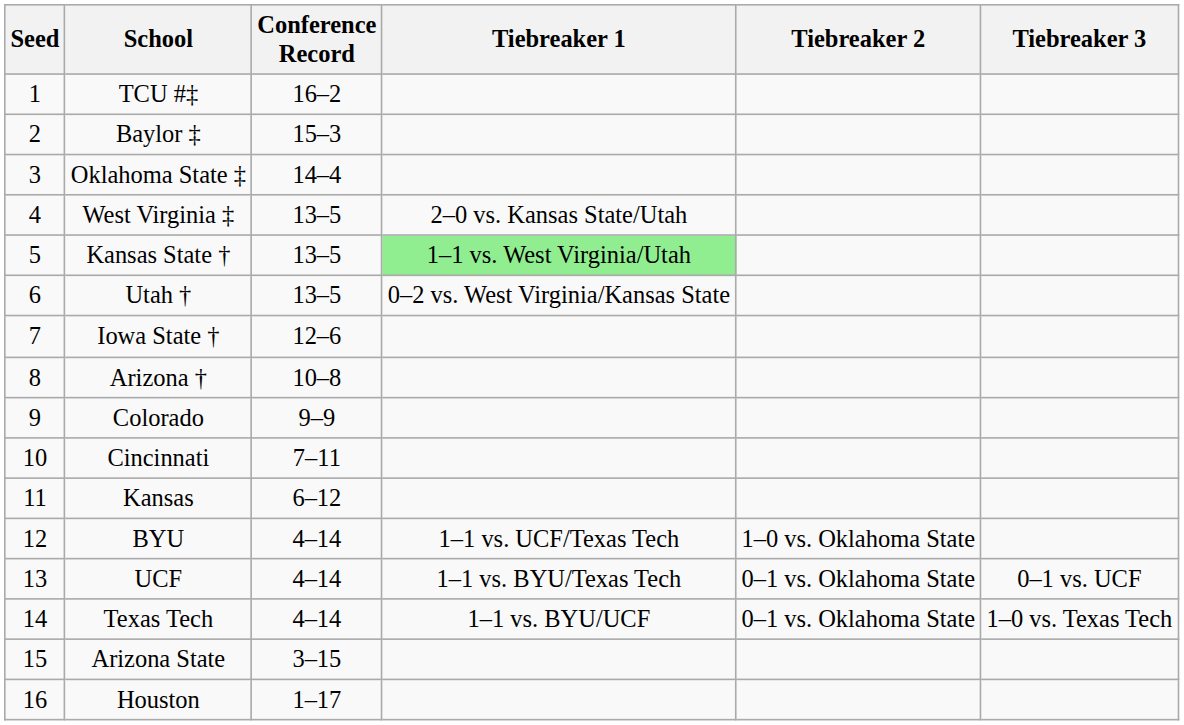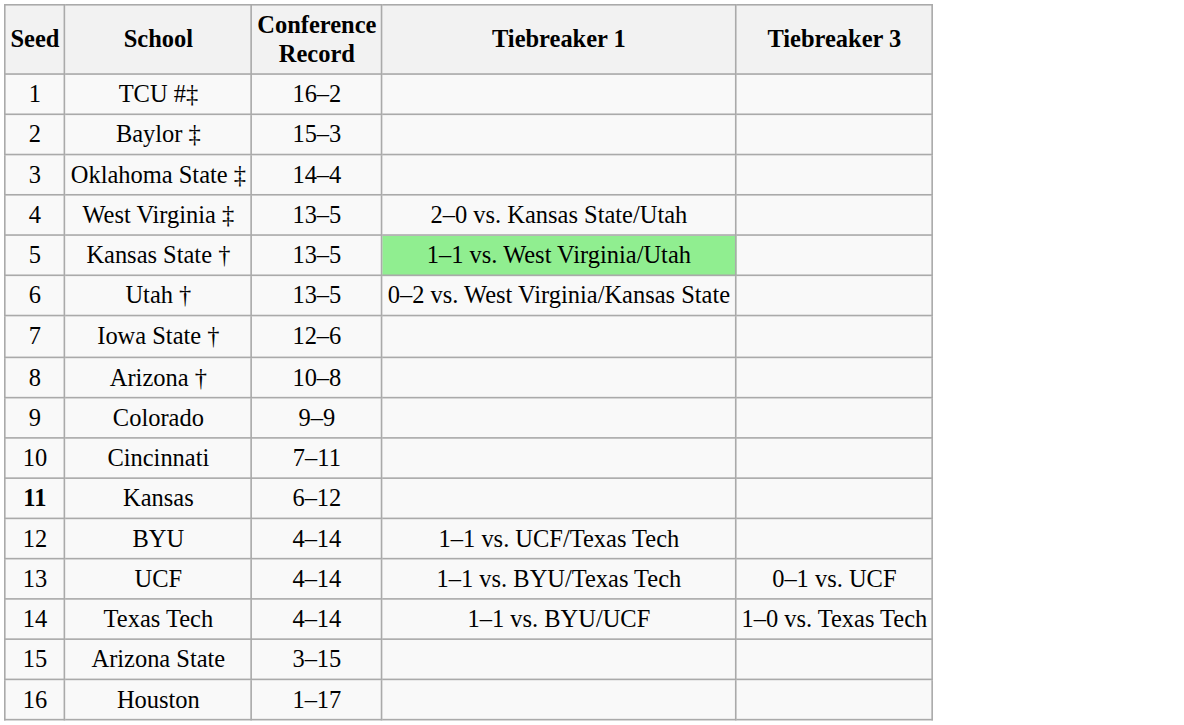 <table class="wikitable" style="white-space:nowrap; font-size:95%; text-align:center">
 <tr>
 <th>Seed</th>
 <th>School</th>
 <th>Conference<br>Record</th>
 <th>Tiebreaker 1</th>
-<th>Tiebreaker 2</th>
 <th>Tiebreaker 3</th>
 </tr>
 <tr>
 <td>1</td>
 <td>TCU #‡</td>
 <td>16–2</td>
-<td></td>
 <td></td>
 <td></td>
 </tr>
 <tr>
 <td>2</td>
 <td>Baylor ‡</td>
 <td>15–3</td>
 <td></td>
 <td></td>
-<td></td>
 </tr>
 <tr>
 <td>3</td>
 <td>Oklahoma State ‡</td>
 <td>14–4</td>
-<td></td>
 <td></td>
 <td></td>
 </tr>
 <tr>
 <td>4</td>
 <td>West Virginia ‡</td>
 <td>13–5</td>
 <td>2–0 vs. Kansas State/Utah</td>
 <td></td>
-<td></td>
 </tr>
 <tr>
 <td>5</td>
 <td>Kansas State †</td>
 <td>13–5</td>
 <td style="background: lightgreen;">1–1 vs. West Virginia/Utah</td>
-<td></td>
 <td></td>
 </tr>
 <tr>
 <td>6</td>
 <td>Utah †</td>
 <td>13–5</td>
 <td>0–2 vs. West Virginia/Kansas State</td>
 <td></td>
-<td></td>
 </tr>
 <tr>
 <td>7</td>
 <td>Iowa State †</td>
 <td>12–6</td>
-<td></td>
 <td></td>
 <td></td>
 </tr>
 <tr>
 <td>8</td>
 <td>Arizona †</td>
 <td>10–8</td>
 <td></td>
 <td></td>
-<td></td>
 </tr>
 <tr>
 <td>9</td>
 <td>Colorado</td>
 <td>9–9</td>
-<td></td>
 <td></td>
 <td></td>
 </tr>
 <tr>
 <td>10</td>
 <td>Cincinnati</td>
 <td>7–11</td>
 <td></td>
 <td></td>
-<td></td>
 </tr>
 <tr>
-<td>11</td>
+<td><strong>11</strong></td>
 <td>Kansas</td>
 <td>6–12</td>
-<td></td>
 <td></td>
 <td></td>
 </tr>
 <tr>
 <td>12</td>
 <td>BYU</td>
 <td>4–14</td>
 <td>1–1 vs. UCF/Texas Tech</td>
-<td>1–0 vs. Oklahoma State</td>
 <td></td>
 </tr>
 <tr>
 <td>13</td>
 <td>UCF</td>
 <td>4–14</td>
 <td>1–1 vs. BYU/Texas Tech</td>
-<td>0–1 vs. Oklahoma State</td>
 <td>0–1 vs. UCF</td>
 </tr>
 <tr>
 <td>14</td>
 <td>Texas Tech</td>
 <td>4–14</td>
 <td>1–1 vs. BYU/UCF</td>
-<td>0–1 vs. Oklahoma State</td>
 <td>1–0 vs. Texas Tech</td>
 </tr>
 <tr>
 <td>15</td>
 <td>Arizona State</td>
 <td>3–15</td>
-<td></td>
 <td></td>
 <td></td>
 </tr>
 <tr>
 <td>16</td>
 <td>Houston</td>
 <td>1–17</td>
 <td></td>
 <td></td>
-<td></td>
 </tr>
 </table>
